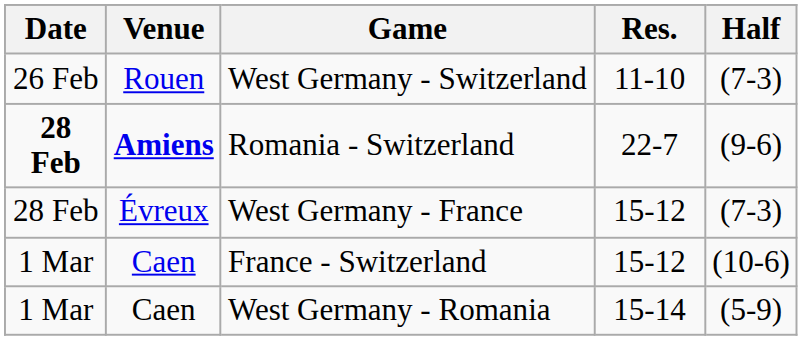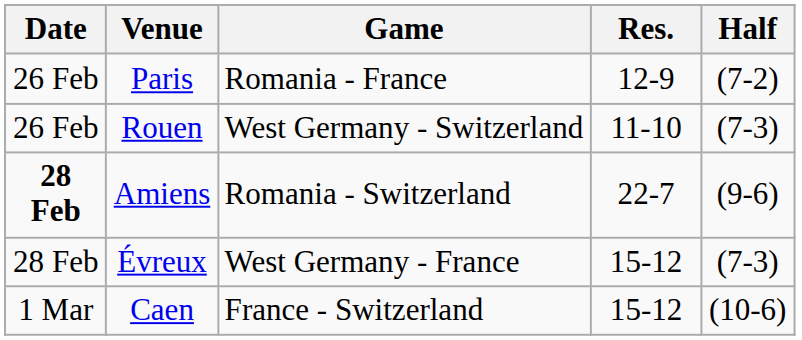 <table class="wikitable" style="text-align:center;">
 <tr>
 <th width="45px">Date</th>
 <th>Venue</th>
 <th>Game</th>
 <th width="50px">Res.</th>
 <th>Half</th>
 </tr>
 <tr>
 <td>26 Feb</td>
+<td><a href='#'>Paris</a></td>
+<td align="left">Romania - France</td>
+<td>12-9</td>
+<td>(7-2)</td>
+</tr>
+<tr>
+<td>26 Feb</td>
 <td><a href='#'>Rouen</a></td>
 <td align="left">West Germany - Switzerland</td>
 <td>11-10</td>
 <td>(7-3)</td>
 </tr>
 <tr>
 <td><strong>28 Feb</strong></td>
-<td><strong><a href='#'>Amiens</a></strong></td>
+<td><a href='#'>Amiens</a></td>
 <td align="left">Romania - Switzerland</td>
 <td>22-7</td>
 <td>(9-6)</td>
 </tr>
 <tr>
 <td>28 Feb</td>
 <td><a href='#'>Évreux</a></td>
 <td align="left">West Germany - France</td>
 <td>15-12</td>
 <td>(7-3)</td>
 </tr>
 <tr>
 <td>1 Mar</td>
 <td><a href='#'>Caen</a></td>
 <td align="left">France - Switzerland</td>
 <td>15-12</td>
 <td>(10-6)</td>
 </tr>
-<tr>
-<td>1 Mar</td>
-<td>Caen</td>
-<td align="left">West Germany - Romania</td>
-<td>15-14</td>
-<td>(5-9)</td>
-</tr>
 </table>
